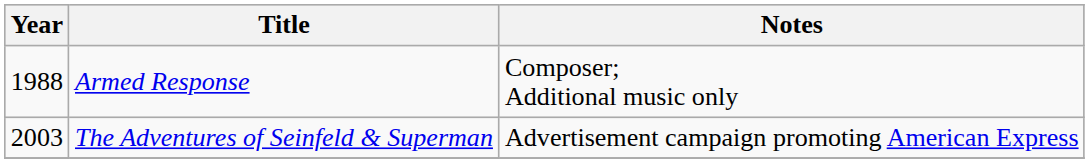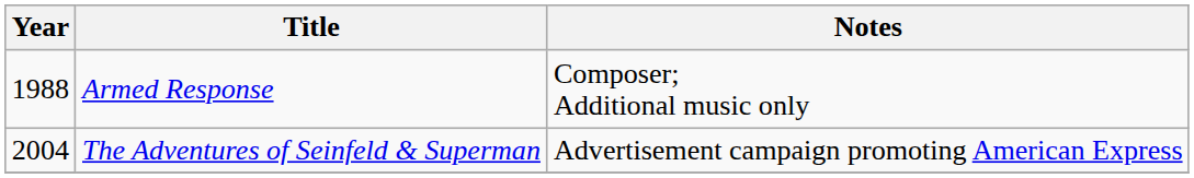 <table class="wikitable plainrowheaders">
 <tr>
 <th>Year</th>
 <th>Title</th>
 <th>Notes</th>
 </tr>
 <tr>
 <td>1988</td>
 <td><em><a href='#'>Armed Response</a></em></td>
 <td>Composer;<br>Additional music only</td>
 </tr>
 <tr>
-<td>2003</td>
+<td>2004</td>
 <td><em><a href='#'>The Adventures of Seinfeld & Superman</a></em></td>
 <td>Advertisement campaign promoting <a href='#'>American Express</a></td>
 </tr>
 <tr>
 </tr>
 </table>
